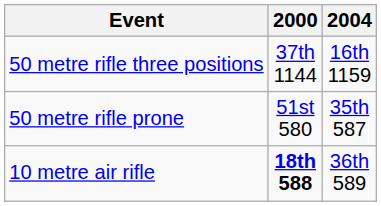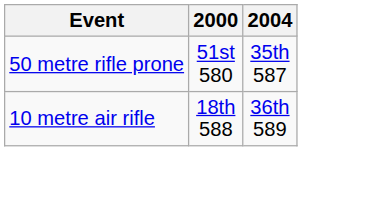 <table class="wikitable" style="text-align: center">
 <tr>
 <th>Event</th>
 <th>2000</th>
 <th>2004</th>
-</tr>
-<tr>
-<td align=left><a href='#'>50 metre rifle three positions</a></td>
-<td><a href='#'>37th</a><br>1144</td>
-<td><a href='#'>16th</a><br>1159</td>
 </tr>
 <tr>
 <td align=left><a href='#'>50 metre rifle prone</a></td>
 <td><a href='#'>51st</a><br>580</td>
 <td><a href='#'>35th</a><br>587</td>
 </tr>
 <tr>
 <td align=left><a href='#'>10 metre air rifle</a></td>
-<td><strong><a href='#'>18th</a><br>588</strong></td>
+<td><a href='#'>18th</a><br>588</td>
 <td><a href='#'>36th</a><br>589</td>
 </tr>
 </table>
